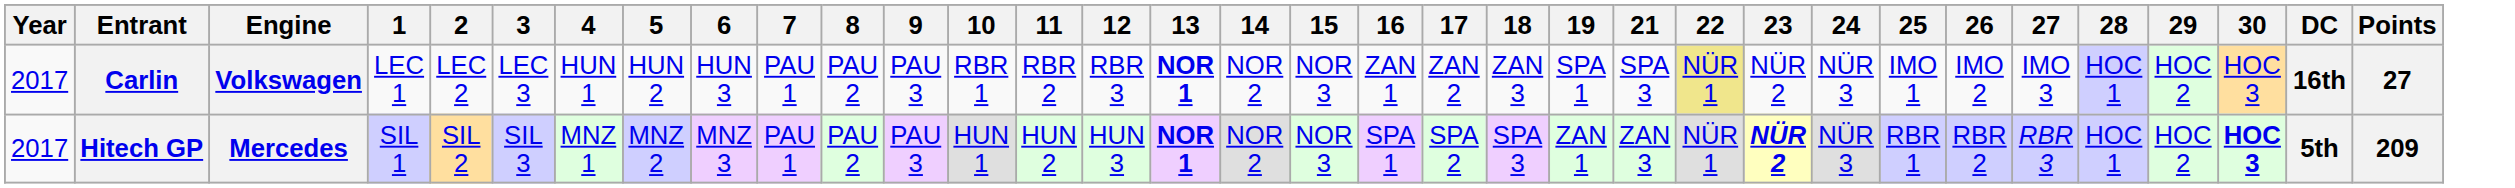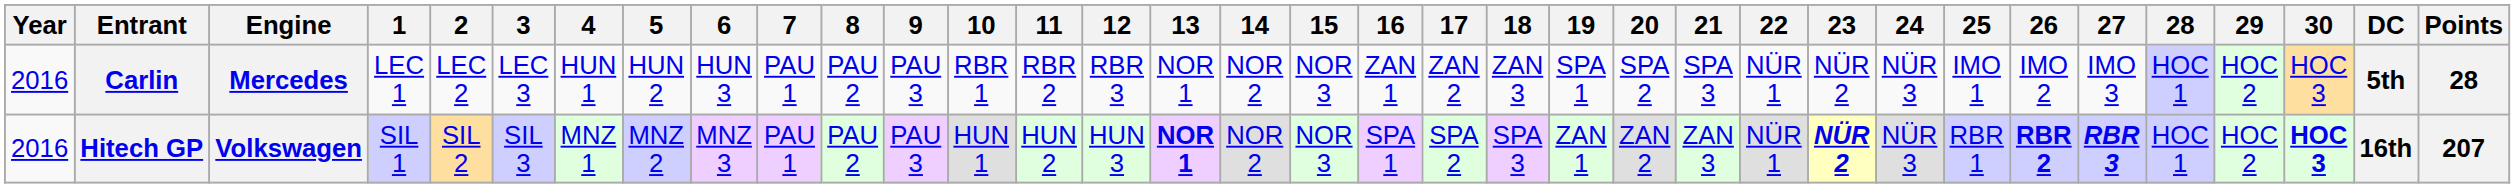 <table class="wikitable" style="text-align:center; font-size:85%">
 <tr>
 <th>Year</th>
 <th>Entrant</th>
 <th>Engine</th>
 <th>1</th>
 <th>2</th>
 <th>3</th>
 <th>4</th>
 <th>5</th>
 <th>6</th>
 <th>7</th>
 <th>8</th>
 <th>9</th>
 <th>10</th>
 <th>11</th>
 <th>12</th>
 <th>13</th>
 <th>14</th>
 <th>15</th>
 <th>16</th>
 <th>17</th>
 <th>18</th>
 <th>19</th>
+<th>20</th>
 <th>21</th>
 <th>22</th>
 <th>23</th>
 <th>24</th>
 <th>25</th>
 <th>26</th>
 <th>27</th>
 <th>28</th>
 <th>29</th>
 <th>30</th>
 <th>DC</th>
 <th>Points</th>
 </tr>
 <tr>
-<td><a href='#'>2017</a></td>
+<td><a href='#'>2016</a></td>
 <th nowrap><a href='#'>Carlin</a></th>
-<th nowrap><a href='#'>Volkswagen</a></th>
+<th nowrap><a href='#'>Mercedes</a></th>
 <td><a href='#'>LEC<br>1</a></td>
 <td><a href='#'>LEC<br>2</a></td>
 <td><a href='#'>LEC<br>3</a></td>
 <td><a href='#'>HUN<br>1</a></td>
 <td><a href='#'>HUN<br>2</a></td>
 <td><a href='#'>HUN<br>3</a></td>
 <td><a href='#'>PAU<br>1</a></td>
 <td><a href='#'>PAU<br>2</a></td>
 <td><a href='#'>PAU<br>3</a></td>
 <td><a href='#'>RBR<br>1</a></td>
 <td><a href='#'>RBR<br>2</a></td>
 <td><a href='#'>RBR<br>3</a></td>
-<td><strong><a href='#'>NOR<br>1</a></strong></td>
+<td><a href='#'>NOR<br>1</a></td>
 <td><a href='#'>NOR<br>2</a></td>
 <td><a href='#'>NOR<br>3</a></td>
 <td><a href='#'>ZAN<br>1</a></td>
 <td><a href='#'>ZAN<br>2</a></td>
 <td><a href='#'>ZAN<br>3</a></td>
 <td><a href='#'>SPA<br>1</a></td>
+<td><a href='#'>SPA<br>2</a></td>
 <td><a href='#'>SPA<br>3</a></td>
-<td style="background: khaki;"><a href='#'>NÜR<br>1</a></td>
+<td><a href='#'>NÜR<br>1</a></td>
 <td><a href='#'>NÜR<br>2</a></td>
 <td><a href='#'>NÜR<br>3</a></td>
 <td><a href='#'>IMO<br>1</a></td>
 <td><a href='#'>IMO<br>2</a></td>
 <td><a href='#'>IMO<br>3</a></td>
 <td style="background:#CFCFFF;"><a href='#'>HOC<br>1</a><br></td>
 <td style="background:#DFFFDF;"><a href='#'>HOC<br>2</a><br></td>
 <td style="background:#FFDF9F;"><a href='#'>HOC<br>3</a><br></td>
-<th>16th</th>
-<th>27</th>
+<th>5th</th>
+<th>28</th>
 </tr>
 <tr>
-<td><a href='#'>2017</a></td>
+<td><a href='#'>2016</a></td>
 <th nowrap><a href='#'>Hitech GP</a></th>
-<th nowrap><a href='#'>Mercedes</a></th>
+<th nowrap><a href='#'>Volkswagen</a></th>
 <td style="background:#CFCFFF;"><a href='#'>SIL<br>1</a><br></td>
 <td style="background:#FFDF9F;"><a href='#'>SIL<br>2</a><br></td>
 <td style="background:#CFCFFF;"><a href='#'>SIL<br>3</a><br></td>
 <td style="background:#DFFFDF;"><a href='#'>MNZ<br>1</a><br></td>
 <td style="background:#CFCFFF;"><a href='#'>MNZ<br>2</a><br></td>
 <td style="background:#EFCFFF;"><a href='#'>MNZ<br>3</a><br></td>
 <td style="background:#EFCFFF;"><a href='#'>PAU<br>1</a><br></td>
 <td style="background:#DFFFDF;"><a href='#'>PAU<br>2</a><br></td>
 <td style="background:#EFCFFF;"><a href='#'>PAU<br>3</a><br></td>
 <td style="background:#DFDFDF;"><a href='#'>HUN<br>1</a><br></td>
 <td style="background:#DFFFDF;"><a href='#'>HUN<br>2</a><br></td>
 <td style="background:#DFFFDF;"><a href='#'>HUN<br>3</a><br></td>
 <td style="background:#EFCFFF;"><strong><a href='#'>NOR<br>1</a></strong><br></td>
 <td style="background:#DFDFDF;"><a href='#'>NOR<br>2</a><br></td>
 <td style="background:#DFFFDF;"><a href='#'>NOR<br>3</a><br></td>
 <td style="background:#EFCFFF;"><a href='#'>SPA<br>1</a><br></td>
 <td style="background:#DFFFDF;"><a href='#'>SPA<br>2</a><br></td>
 <td style="background:#EFCFFF;"><a href='#'>SPA<br>3</a><br></td>
 <td style="background:#DFFFDF;"><a href='#'>ZAN<br>1</a><br></td>
+<td style="background:#DFDFDF;"><a href='#'>ZAN<br>2</a><br></td>
 <td style="background:#DFFFDF;"><a href='#'>ZAN<br>3</a><br></td>
 <td style="background:#DFDFDF;"><a href='#'>NÜR<br>1</a><br></td>
 <td style="background:#FFFFBF;"><strong><em><a href='#'>NÜR<br>2</a></em></strong><br></td>
 <td style="background:#DFDFDF;"><a href='#'>NÜR<br>3</a><br></td>
 <td style="background:#CFCFFF;"><a href='#'>RBR<br>1</a><br></td>
-<td style="background:#CFCFFF;"><a href='#'>RBR<br>2</a><br></td>
-<td style="background:#CFCFFF;"><em><a href='#'>RBR<br>3</a></em><br></td>
+<td style="background:#CFCFFF;"><strong><a href='#'>RBR<br>2</a><br></strong></td>
+<td style="background:#CFCFFF;"><strong><em><a href='#'>RBR<br>3</a></em><br></strong></td>
 <td style="background:#CFCFFF;"><a href='#'>HOC<br>1</a><br></td>
 <td style="background:#DFFFDF;"><a href='#'>HOC<br>2</a><br></td>
 <td style="background:#DFFFDF;"><strong><a href='#'>HOC<br>3</a><br></strong></td>
-<th>5th</th>
-<th>209</th>
+<th>16th</th>
+<th>207</th>
 </tr>
 </table>
